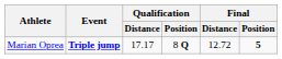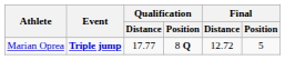 <table class=wikitable style="font-size:90%">
 <tr>
 <th rowspan="2">Athlete</th>
 <th rowspan="2">Event</th>
 <th colspan="2">Qualification</th>
 <th colspan="2">Final</th>
 </tr>
 <tr style="font-size:95%">
 <th>Distance</th>
 <th>Position</th>
 <th>Distance</th>
 <th>Position</th>
 </tr>
 <tr align=center>
 <td align=left><a href='#'>Marian Oprea</a></td>
 <td align=left><strong><a href='#'>Triple jump</a></strong></td>
-<td>17.17</td>
+<td>17.77</td>
 <td>8 <strong>Q</strong></td>
 <td>12.72</td>
-<td><strong>5</strong></td>
+<td>5</td>
 </tr>
 </table>
